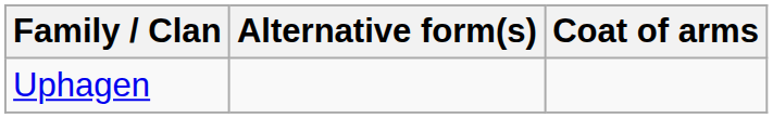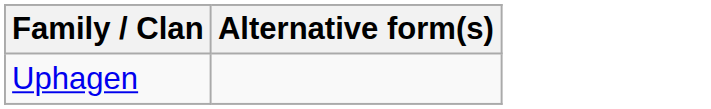 <table class="wikitable">
 <tr>
 <th>Family / Clan</th>
 <th>Alternative form(s)</th>
-<th>Coat of arms</th>
 </tr>
 <tr>
 <td><a href='#'>Uphagen</a></td>
 <td></td>
-<td></td>
 </tr>
 </table>
